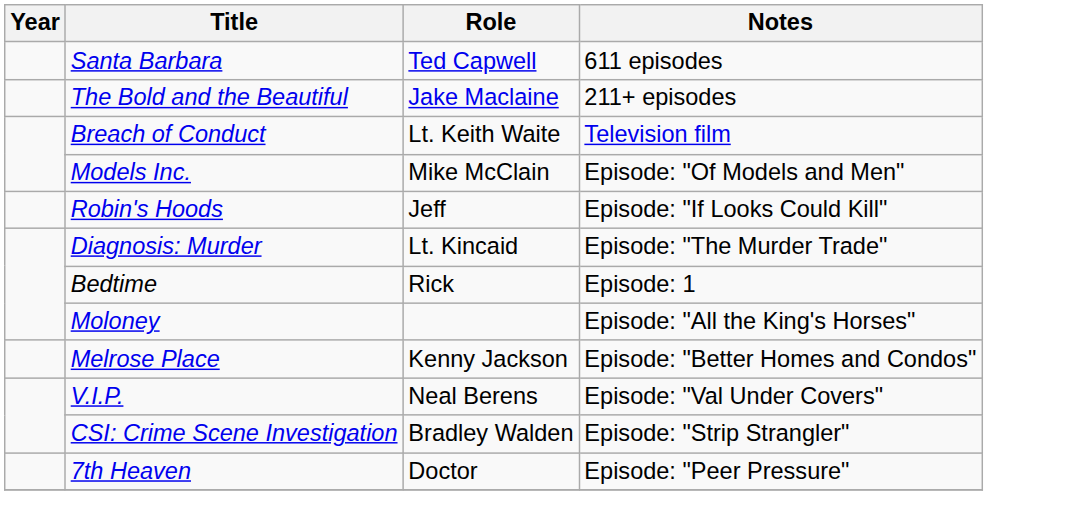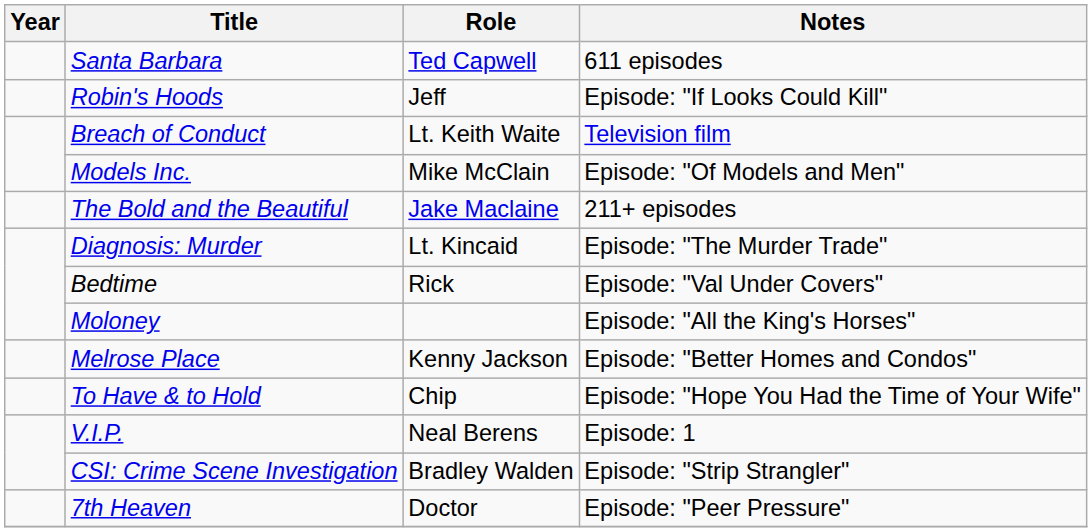 <table class="wikitable">
 <tr>
 <th>Year</th>
 <th>Title</th>
 <th>Role</th>
 <th>Notes</th>
 </tr>
 <tr>
 <td></td>
 <td><em><a href='#'>Santa Barbara</a></em></td>
 <td><a href='#'>Ted Capwell</a></td>
 <td>611 episodes</td>
 </tr>
 <tr>
 <td></td>
-<td><em><a href='#'>The Bold and the Beautiful</a></em></td>
-<td><a href='#'>Jake Maclaine</a></td>
-<td>211+ episodes</td>
+<td><em><a href='#'>Robin's Hoods</a></em></td>
+<td>Jeff</td>
+<td>Episode: "If Looks Could Kill"</td>
 </tr>
 <tr>
 <td rowspan="2"></td>
 <td><em><a href='#'>Breach of Conduct</a></em></td>
 <td>Lt. Keith Waite</td>
 <td><a href='#'>Television film</a></td>
 </tr>
 <tr>
 <td><em><a href='#'>Models Inc.</a></em></td>
 <td>Mike McClain</td>
 <td>Episode: "Of Models and Men"</td>
 </tr>
 <tr>
 <td></td>
-<td><em><a href='#'>Robin's Hoods</a></em></td>
-<td>Jeff</td>
-<td>Episode: "If Looks Could Kill"</td>
+<td><em><a href='#'>The Bold and the Beautiful</a></em></td>
+<td><a href='#'>Jake Maclaine</a></td>
+<td>211+ episodes</td>
 </tr>
 <tr>
 <td rowspan="3"></td>
 <td><em><a href='#'>Diagnosis: Murder</a></em></td>
 <td>Lt. Kincaid</td>
 <td>Episode: "The Murder Trade"</td>
 </tr>
 <tr>
 <td><em>Bedtime</em></td>
 <td>Rick</td>
-<td>Episode: 1</td>
+<td>Episode: "Val Under Covers"</td>
 </tr>
 <tr>
 <td><em><a href='#'>Moloney</a></em></td>
 <td></td>
 <td>Episode: "All the King's Horses"</td>
 </tr>
 <tr>
 <td></td>
 <td><em><a href='#'>Melrose Place</a></em></td>
 <td>Kenny Jackson</td>
 <td>Episode: "Better Homes and Condos"</td>
 </tr>
 <tr>
+<td></td>
+<td><em><a href='#'>To Have & to Hold</a></em></td>
+<td>Chip</td>
+<td>Episode: "Hope You Had the Time of Your Wife"</td>
+</tr>
+<tr>
 <td rowspan="2"></td>
 <td><em><a href='#'>V.I.P.</a></em></td>
 <td>Neal Berens</td>
-<td>Episode: "Val Under Covers"</td>
+<td>Episode: 1</td>
 </tr>
 <tr>
 <td><em><a href='#'>CSI: Crime Scene Investigation</a></em></td>
 <td>Bradley Walden</td>
 <td>Episode: "Strip Strangler"</td>
 </tr>
 <tr>
 <td></td>
 <td><em><a href='#'>7th Heaven</a></em></td>
 <td>Doctor</td>
 <td>Episode: "Peer Pressure"</td>
 </tr>
 <tr>
 </tr>
 </table>
